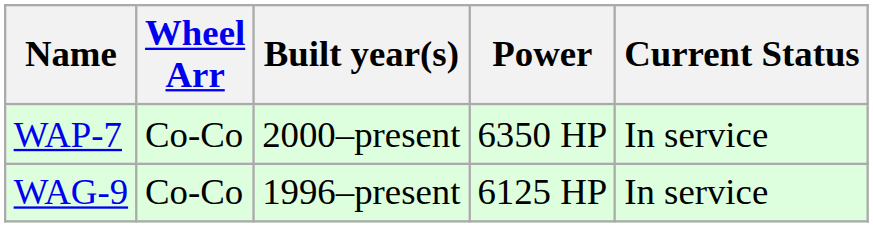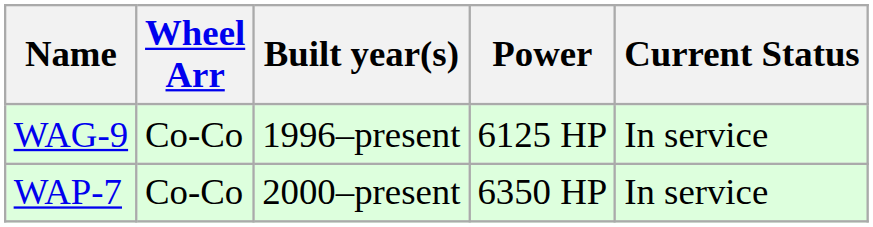 <table class="wikitable sortable">
 <tr>
 <th>Name</th>
 <th><a href='#'>Wheel</a><br><a href='#'>Arr</a></th>
 <th>Built year(s)</th>
 <th>Power</th>
 <th>Current Status</th>
 </tr>
 <tr style="background-color: #DDFFDD">
+<td><a href='#'>WAG-9</a></td>
+<td>Co-Co</td>
+<td>1996–present</td>
+<td>6125 HP</td>
+<td>In service</td>
+</tr>
+<tr style="background-color: #DDFFDD">
 <td><a href='#'>WAP-7</a></td>
 <td>Co-Co</td>
 <td>2000–present</td>
 <td>6350 HP</td>
 <td>In service</td>
 </tr>
-<tr style="background-color: #DDFFDD">
-<td><a href='#'>WAG-9</a></td>
-<td>Co-Co</td>
-<td>1996–present</td>
-<td>6125 HP</td>
-<td>In service</td>
-</tr>
 </table>
